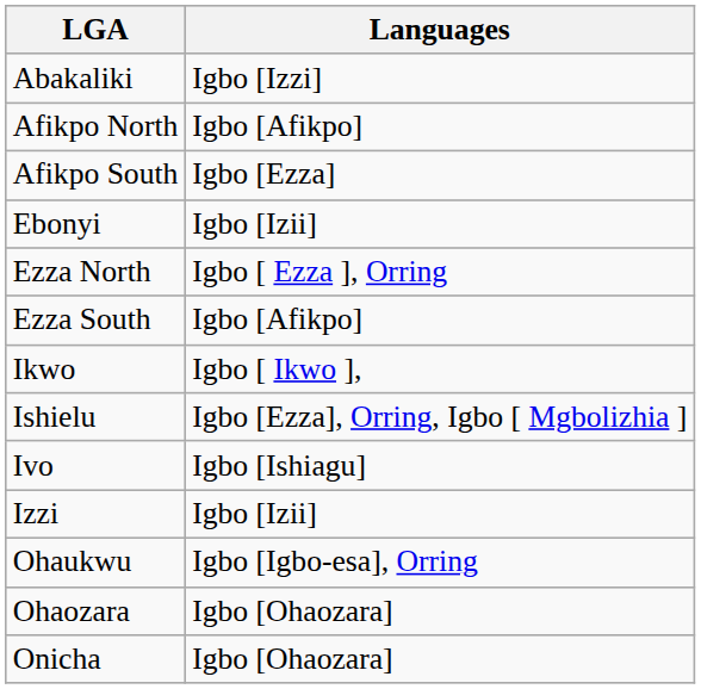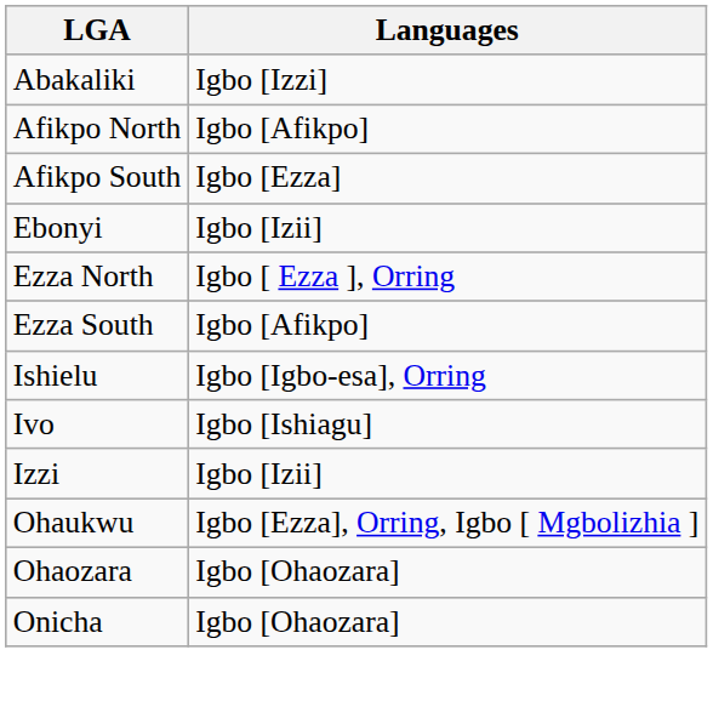 <table class="wikitable">
 <tr>
 <th>LGA</th>
 <th>Languages</th>
 </tr>
 <tr>
 <td>Abakaliki</td>
 <td>Igbo [Izzi]</td>
 </tr>
 <tr>
 <td>Afikpo North</td>
 <td>Igbo [Afikpo]</td>
 </tr>
 <tr>
 <td>Afikpo South</td>
 <td>Igbo [Ezza]</td>
 </tr>
 <tr>
 <td>Ebonyi</td>
 <td>Igbo [Izii]</td>
 </tr>
 <tr>
 <td>Ezza North</td>
 <td>Igbo [ <a href='#'>Ezza</a> ], <a href='#'>Orring</a></td>
 </tr>
 <tr>
 <td>Ezza South</td>
 <td>Igbo [Afikpo]</td>
 </tr>
 <tr>
-<td>Ikwo</td>
-<td>Igbo [ <a href='#'>Ikwo</a> ],</td>
-</tr>
-<tr>
 <td>Ishielu</td>
-<td>Igbo [Ezza],  <a href='#'>Orring</a>, Igbo [ <a href='#'>Mgbolizhia</a> ]</td>
+<td>Igbo [Igbo-esa], <a href='#'>Orring</a></td>
 </tr>
 <tr>
 <td>Ivo</td>
 <td>Igbo [Ishiagu]</td>
 </tr>
 <tr>
 <td>Izzi</td>
 <td>Igbo [Izii]</td>
 </tr>
 <tr>
 <td>Ohaukwu</td>
-<td>Igbo [Igbo-esa], <a href='#'>Orring</a></td>
+<td>Igbo [Ezza],  <a href='#'>Orring</a>, Igbo [ <a href='#'>Mgbolizhia</a> ]</td>
 </tr>
 <tr>
 <td>Ohaozara</td>
 <td>Igbo [Ohaozara]</td>
 </tr>
 <tr>
 <td>Onicha</td>
 <td>Igbo [Ohaozara]</td>
 </tr>
 </table>
